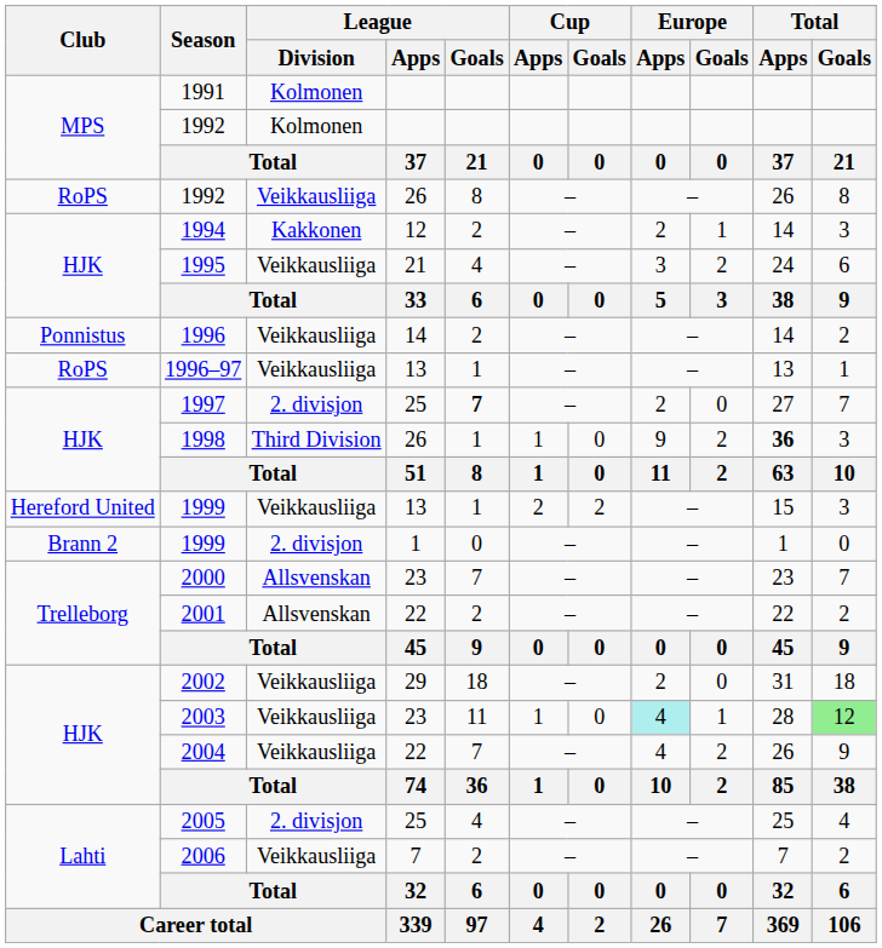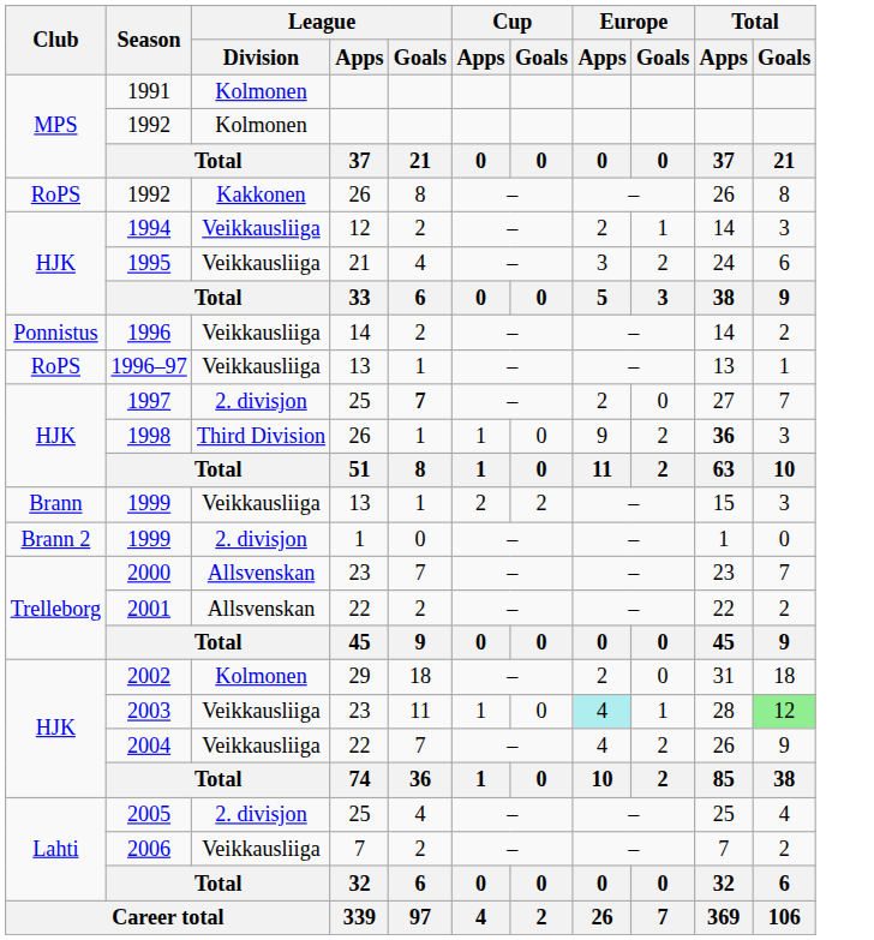 <table class="wikitable" style="text-align:center">
 <tr>
 <th rowspan="2">Club</th>
 <th rowspan="2">Season</th>
 <th colspan="3">League</th>
 <th colspan="2">Cup</th>
 <th colspan="2">Europe</th>
 <th colspan="2">Total</th>
 </tr>
 <tr>
 <th>Division</th>
 <th>Apps</th>
 <th>Goals</th>
 <th>Apps</th>
 <th>Goals</th>
 <th>Apps</th>
 <th>Goals</th>
 <th>Apps</th>
 <th>Goals</th>
 </tr>
 <tr>
 <td rowspan=3><a href='#'>MPS</a></td>
 <td>1991</td>
 <td><a href='#'>Kolmonen</a></td>
 <td></td>
 <td></td>
 <td></td>
 <td></td>
 <td></td>
 <td></td>
 <td></td>
 <td></td>
 </tr>
 <tr>
 <td>1992</td>
 <td>Kolmonen</td>
 <td></td>
 <td></td>
 <td></td>
 <td></td>
 <td></td>
 <td></td>
 <td></td>
 <td></td>
 </tr>
 <tr>
 <th colspan=2>Total</th>
 <th>37</th>
 <th>21</th>
 <th>0</th>
 <th>0</th>
 <th>0</th>
 <th>0</th>
 <th>37</th>
 <th>21</th>
 </tr>
 <tr>
 <td><a href='#'>RoPS</a></td>
 <td>1992</td>
-<td><a href='#'>Veikkausliiga</a></td>
+<td><a href='#'>Kakkonen</a></td>
 <td>26</td>
 <td>8</td>
 <td colspan=2>–</td>
 <td colspan=2>–</td>
 <td>26</td>
 <td>8</td>
 </tr>
 <tr>
 <td rowspan=3><a href='#'>HJK</a></td>
 <td><a href='#'>1994</a></td>
-<td><a href='#'>Kakkonen</a></td>
+<td><a href='#'>Veikkausliiga</a></td>
 <td>12</td>
 <td>2</td>
 <td colspan=2>–</td>
 <td>2</td>
 <td>1</td>
 <td>14</td>
 <td>3</td>
 </tr>
 <tr>
 <td><a href='#'>1995</a></td>
 <td>Veikkausliiga</td>
 <td>21</td>
 <td>4</td>
 <td colspan=2>–</td>
 <td>3</td>
 <td>2</td>
 <td>24</td>
 <td>6</td>
 </tr>
 <tr>
 <th colspan=2>Total</th>
 <th>33</th>
 <th>6</th>
 <th>0</th>
 <th>0</th>
 <th>5</th>
 <th>3</th>
 <th>38</th>
 <th>9</th>
 </tr>
 <tr>
 <td><a href='#'>Ponnistus</a></td>
 <td><a href='#'>1996</a></td>
 <td>Veikkausliiga</td>
 <td>14</td>
 <td>2</td>
 <td colspan=2>–</td>
 <td colspan=2>–</td>
 <td>14</td>
 <td>2</td>
 </tr>
 <tr>
 <td><a href='#'>RoPS</a></td>
 <td><a href='#'>1996–97</a></td>
 <td>Veikkausliiga</td>
 <td>13</td>
 <td>1</td>
 <td colspan=2>–</td>
 <td colspan=2>–</td>
 <td>13</td>
 <td>1</td>
 </tr>
 <tr>
 <td rowspan=3><a href='#'>HJK</a></td>
 <td><a href='#'>1997</a></td>
 <td><a href='#'>2. divisjon</a></td>
 <td>25</td>
 <td><strong>7</strong></td>
 <td colspan=2>–</td>
 <td>2</td>
 <td>0</td>
 <td>27</td>
 <td>7</td>
 </tr>
 <tr>
 <td><a href='#'>1998</a></td>
 <td><a href='#'>Third Division</a></td>
 <td>26</td>
 <td>1</td>
 <td>1</td>
 <td>0</td>
 <td>9</td>
 <td>2</td>
 <td><strong>36</strong></td>
 <td>3</td>
 </tr>
 <tr>
 <th colspan=2>Total</th>
 <th>51</th>
 <th>8</th>
 <th>1</th>
 <th>0</th>
 <th>11</th>
 <th>2</th>
 <th>63</th>
 <th>10</th>
 </tr>
 <tr>
-<td><a href='#'>Hereford United</a></td>
+<td><a href='#'>Brann</a></td>
 <td><a href='#'>1999</a></td>
 <td>Veikkausliiga</td>
 <td>13</td>
 <td>1</td>
 <td>2</td>
 <td>2</td>
 <td colspan=2>–</td>
 <td>15</td>
 <td>3</td>
 </tr>
 <tr>
 <td><a href='#'>Brann 2</a></td>
 <td><a href='#'>1999</a></td>
 <td><a href='#'>2. divisjon</a></td>
 <td>1</td>
 <td>0</td>
 <td colspan=2>–</td>
 <td colspan=2>–</td>
 <td>1</td>
 <td>0</td>
 </tr>
 <tr>
 <td rowspan=3><a href='#'>Trelleborg</a></td>
 <td><a href='#'>2000</a></td>
 <td><a href='#'>Allsvenskan</a></td>
 <td>23</td>
 <td>7</td>
 <td colspan=2>–</td>
 <td colspan=2>–</td>
 <td>23</td>
 <td>7</td>
 </tr>
 <tr>
 <td><a href='#'>2001</a></td>
 <td>Allsvenskan</td>
 <td>22</td>
 <td>2</td>
 <td colspan=2>–</td>
 <td colspan=2>–</td>
 <td>22</td>
 <td>2</td>
 </tr>
 <tr>
 <th colspan=2>Total</th>
 <th>45</th>
 <th>9</th>
 <th>0</th>
 <th>0</th>
 <th>0</th>
 <th>0</th>
 <th>45</th>
 <th>9</th>
 </tr>
 <tr>
 <td rowspan=4><a href='#'>HJK</a></td>
 <td><a href='#'>2002</a></td>
-<td>Veikkausliiga</td>
+<td><a href='#'>Kolmonen</a></td>
 <td>29</td>
 <td>18</td>
 <td colspan=2>–</td>
 <td>2</td>
 <td>0</td>
 <td>31</td>
 <td>18</td>
 </tr>
 <tr>
 <td><a href='#'>2003</a></td>
 <td>Veikkausliiga</td>
 <td>23</td>
 <td>11</td>
 <td>1</td>
 <td>0</td>
 <td style="background: paleturquoise;">4</td>
 <td>1</td>
 <td>28</td>
 <td style="background: lightgreen;">12</td>
 </tr>
 <tr>
 <td><a href='#'>2004</a></td>
 <td>Veikkausliiga</td>
 <td>22</td>
 <td>7</td>
 <td colspan=2>–</td>
 <td>4</td>
 <td>2</td>
 <td>26</td>
 <td>9</td>
 </tr>
 <tr>
 <th colspan=2>Total</th>
 <th>74</th>
 <th>36</th>
 <th>1</th>
 <th>0</th>
 <th>10</th>
 <th>2</th>
 <th>85</th>
 <th>38</th>
 </tr>
 <tr>
 <td rowspan=3><a href='#'>Lahti</a></td>
 <td><a href='#'>2005</a></td>
 <td><a href='#'>2. divisjon</a></td>
 <td>25</td>
 <td>4</td>
 <td colspan=2>–</td>
 <td colspan=2>–</td>
 <td>25</td>
 <td>4</td>
 </tr>
 <tr>
 <td><a href='#'>2006</a></td>
 <td>Veikkausliiga</td>
 <td>7</td>
 <td>2</td>
 <td colspan=2>–</td>
 <td colspan=2>–</td>
 <td>7</td>
 <td>2</td>
 </tr>
 <tr>
 <th colspan=2>Total</th>
 <th>32</th>
 <th>6</th>
 <th>0</th>
 <th>0</th>
 <th>0</th>
 <th>0</th>
 <th>32</th>
 <th>6</th>
 </tr>
 <tr>
 <th colspan="3">Career total</th>
 <th>339</th>
 <th>97</th>
 <th>4</th>
 <th>2</th>
 <th>26</th>
 <th>7</th>
 <th>369</th>
 <th>106</th>
 </tr>
 </table>
